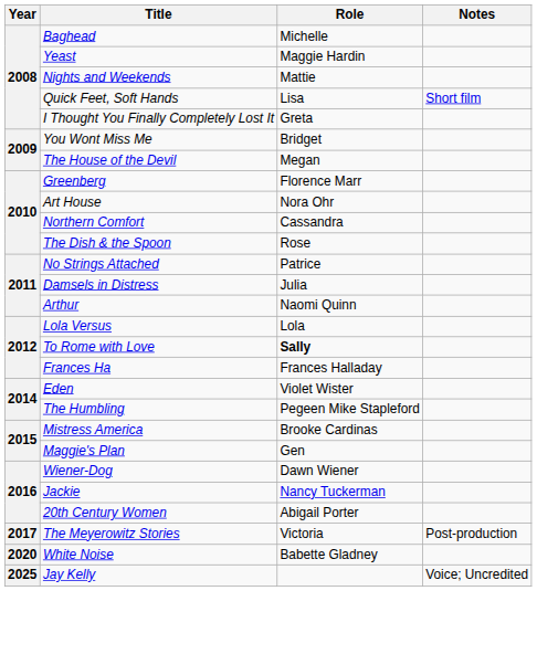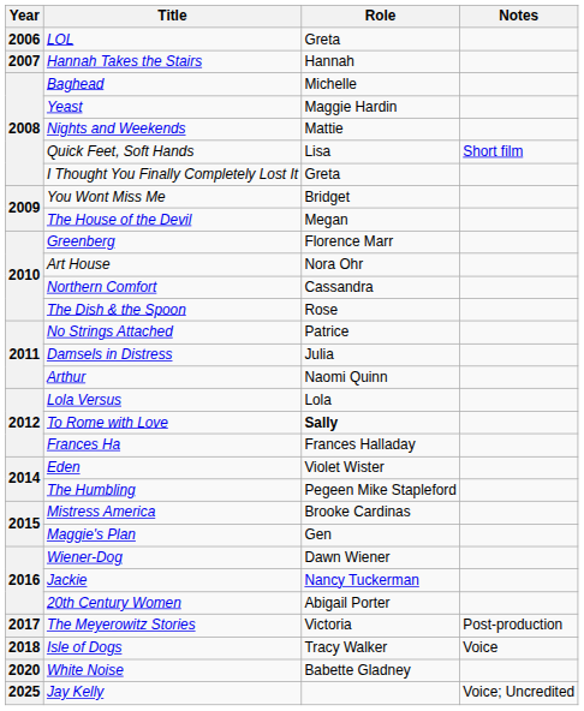 <table class="wikitable plainrowheaders sortable" style="margin-right: 0;">
 <tr>
 <th scope="col">Year</th>
 <th scope="col">Title</th>
 <th scope="col">Role</th>
 <th scope="col" class="unsortable">Notes</th>
+</tr>
+<tr>
+<th scope="row">2006</th>
+<td><em><a href='#'>LOL</a></em></td>
+<td>Greta</td>
+<td></td>
+</tr>
+<tr>
+<th scope="row">2007</th>
+<td><em><a href='#'>Hannah Takes the Stairs</a></em></td>
+<td>Hannah</td>
+<td></td>
 </tr>
 <tr>
 <th rowspan="5" scope="row">2008</th>
 <td><em><a href='#'>Baghead</a></em></td>
 <td>Michelle</td>
 <td></td>
 </tr>
 <tr>
 <td><em><a href='#'>Yeast</a></em></td>
 <td>Maggie Hardin</td>
 <td></td>
 </tr>
 <tr>
 <td><em><a href='#'>Nights and Weekends</a></em></td>
 <td>Mattie</td>
 <td></td>
 </tr>
 <tr>
 <td><em>Quick Feet, Soft Hands</em></td>
 <td>Lisa</td>
 <td><a href='#'>Short film</a></td>
 </tr>
 <tr>
 <td><em>I Thought You Finally Completely Lost It</em></td>
 <td>Greta</td>
 <td></td>
 </tr>
 <tr>
 <th rowspan="2" scope="row">2009</th>
 <td><em>You Wont Miss Me</em></td>
 <td>Bridget</td>
 <td></td>
 </tr>
 <tr>
 <td><em><a href='#'>The House of the Devil</a></em></td>
 <td>Megan</td>
 <td></td>
 </tr>
 <tr>
 <th rowspan="4" scope="row">2010</th>
 <td><em><a href='#'>Greenberg</a></em></td>
 <td>Florence Marr</td>
 <td></td>
 </tr>
 <tr>
 <td><em>Art House</em></td>
 <td>Nora Ohr</td>
 <td></td>
 </tr>
 <tr>
 <td><em><a href='#'>Northern Comfort</a></em></td>
 <td>Cassandra</td>
 <td></td>
 </tr>
 <tr>
 <td><em><a href='#'>The Dish & the Spoon</a></em></td>
 <td>Rose</td>
 <td></td>
 </tr>
 <tr>
 <th rowspan="3" scope="row">2011</th>
 <td><em><a href='#'>No Strings Attached</a></em></td>
 <td>Patrice</td>
 <td></td>
 </tr>
 <tr>
 <td><em><a href='#'>Damsels in Distress</a></em></td>
 <td>Julia</td>
 <td></td>
 </tr>
 <tr>
 <td><em><a href='#'>Arthur</a></em></td>
 <td>Naomi Quinn</td>
 <td></td>
 </tr>
 <tr>
 <th rowspan="3" scope="row">2012</th>
 <td><em><a href='#'>Lola Versus</a></em></td>
 <td>Lola</td>
 <td></td>
 </tr>
 <tr>
 <td><em><a href='#'>To Rome with Love</a></em></td>
 <td><strong>Sally</strong></td>
 <td></td>
 </tr>
 <tr>
 <td><em><a href='#'>Frances Ha</a></em></td>
 <td>Frances Halladay</td>
 <td></td>
 </tr>
 <tr>
 <th rowspan="2" scope="row">2014</th>
 <td><em><a href='#'>Eden</a></em></td>
 <td>Violet Wister</td>
 <td></td>
 </tr>
 <tr>
 <td><em><a href='#'>The Humbling</a></em></td>
 <td>Pegeen Mike Stapleford</td>
 <td></td>
 </tr>
 <tr>
 <th rowspan="2" scope="row">2015</th>
 <td><em><a href='#'>Mistress America</a></em></td>
 <td>Brooke Cardinas</td>
 <td></td>
 </tr>
 <tr>
 <td><em><a href='#'>Maggie's Plan</a></em></td>
 <td>Gen</td>
 <td></td>
 </tr>
 <tr>
 <th rowspan="3" scope="row">2016</th>
 <td><em><a href='#'>Wiener-Dog</a></em></td>
 <td>Dawn Wiener</td>
 <td></td>
 </tr>
 <tr>
 <td><em><a href='#'>Jackie</a></em></td>
 <td><a href='#'>Nancy Tuckerman</a></td>
 <td></td>
 </tr>
 <tr>
 <td><em><a href='#'>20th Century Women</a></em></td>
 <td>Abigail Porter</td>
 <td></td>
 </tr>
 <tr>
 <th scope="row">2017</th>
 <td><em><a href='#'>The Meyerowitz Stories</a></em></td>
 <td>Victoria</td>
 <td>Post-production</td>
 </tr>
 <tr>
+<th scope="row">2018</th>
+<td><em><a href='#'>Isle of Dogs</a></em></td>
+<td>Tracy Walker</td>
+<td>Voice</td>
+</tr>
+<tr>
 <th scope="row">2020</th>
 <td><em><a href='#'>White Noise</a></em></td>
 <td>Babette Gladney</td>
 <td></td>
 </tr>
 <tr>
 <th scope="row">2025</th>
 <td><em><a href='#'>Jay Kelly</a></em></td>
 <td></td>
 <td>Voice; Uncredited</td>
 </tr>
 </table>
